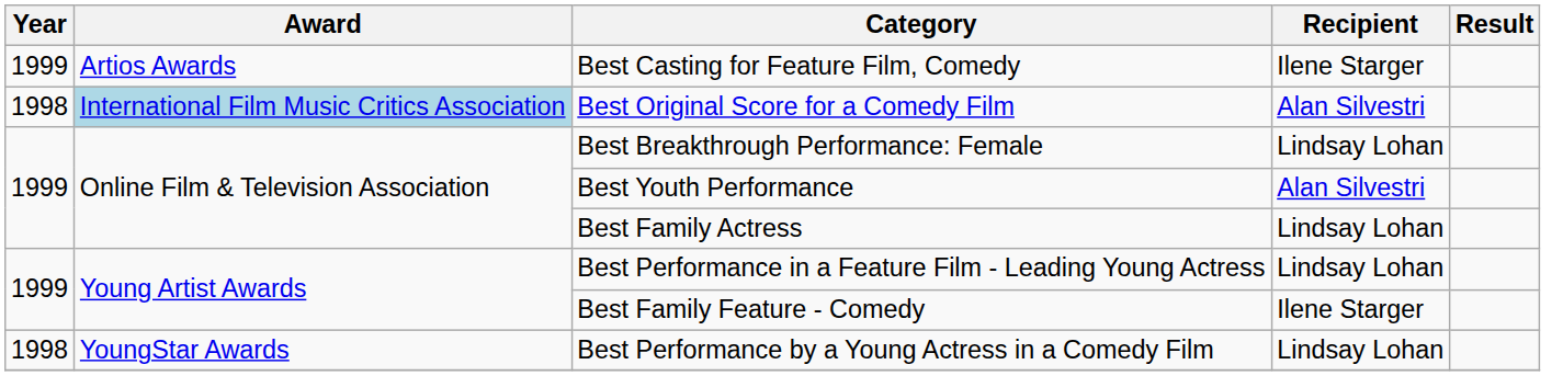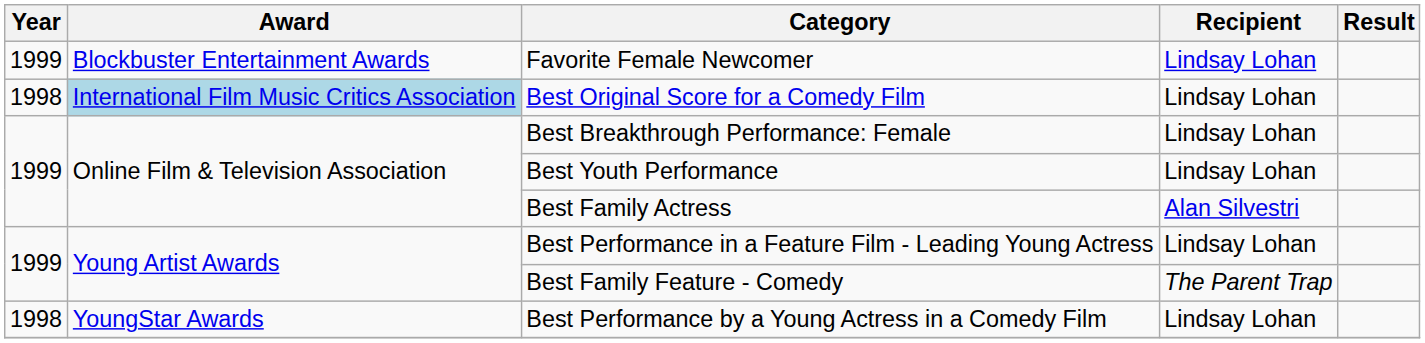 <table class="wikitable">
 <tr>
 <th>Year</th>
 <th>Award</th>
 <th>Category</th>
 <th>Recipient</th>
 <th>Result</th>
 </tr>
 <tr>
 <td rowspan="1">1999</td>
-<td><a href='#'>Artios Awards</a></td>
-<td>Best Casting for Feature Film, Comedy</td>
-<td>Ilene Starger</td>
+<td><a href='#'>Blockbuster Entertainment Awards</a></td>
+<td>Favorite Female Newcomer</td>
+<td><a href='#'>Lindsay Lohan</a></td>
 <td></td>
 </tr>
 <tr>
 <td rowspan="1">1998</td>
 <td style="background: lightblue;"><a href='#'>International Film Music Critics Association</a></td>
 <td><a href='#'>Best Original Score for a Comedy Film</a></td>
-<td><a href='#'>Alan Silvestri</a></td>
+<td>Lindsay Lohan</td>
 <td></td>
 </tr>
 <tr>
 <td rowspan="3">1999</td>
 <td rowspan="3">Online Film & Television Association</td>
 <td>Best Breakthrough Performance: Female</td>
 <td>Lindsay Lohan</td>
 <td></td>
 </tr>
 <tr>
 <td>Best Youth Performance</td>
-<td><a href='#'>Alan Silvestri</a></td>
+<td>Lindsay Lohan</td>
 <td></td>
 </tr>
 <tr>
 <td>Best Family Actress</td>
-<td>Lindsay Lohan</td>
+<td><a href='#'>Alan Silvestri</a></td>
 <td></td>
 </tr>
 <tr>
 <td rowspan="2">1999</td>
 <td rowspan="2"><a href='#'>Young Artist Awards</a></td>
 <td>Best Performance in a Feature Film - Leading Young Actress</td>
 <td>Lindsay Lohan</td>
 <td></td>
 </tr>
 <tr>
 <td>Best Family Feature - Comedy</td>
-<td>Ilene Starger</td>
+<td><em>The Parent Trap</em></td>
 <td></td>
 </tr>
 <tr>
 <td rowspan="1">1998</td>
 <td><a href='#'>YoungStar Awards</a></td>
 <td>Best Performance by a Young Actress in a Comedy Film</td>
 <td>Lindsay Lohan</td>
 <td></td>
 </tr>
 <tr>
 </tr>
 </table>
